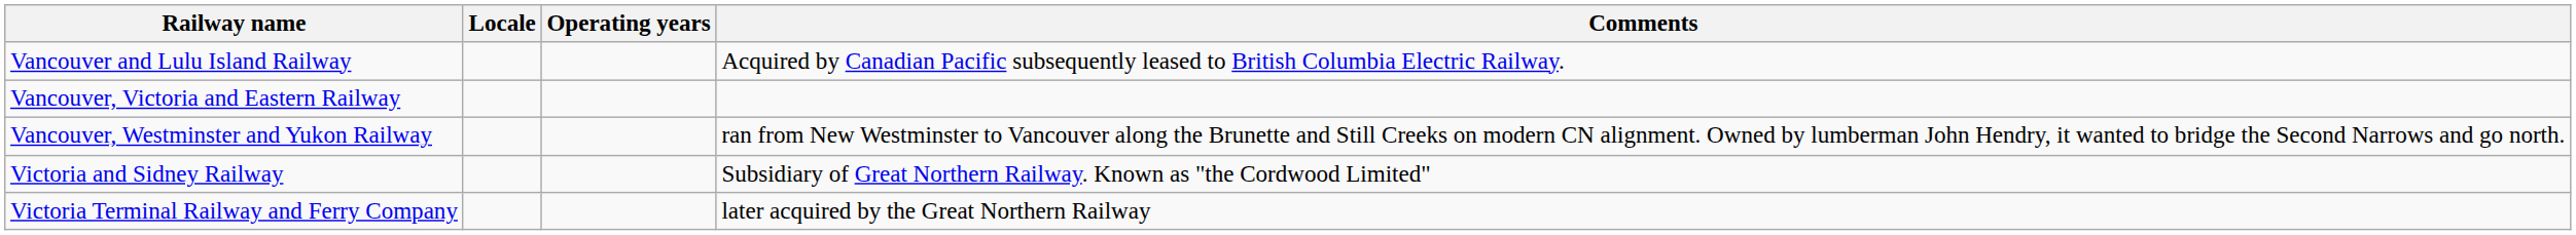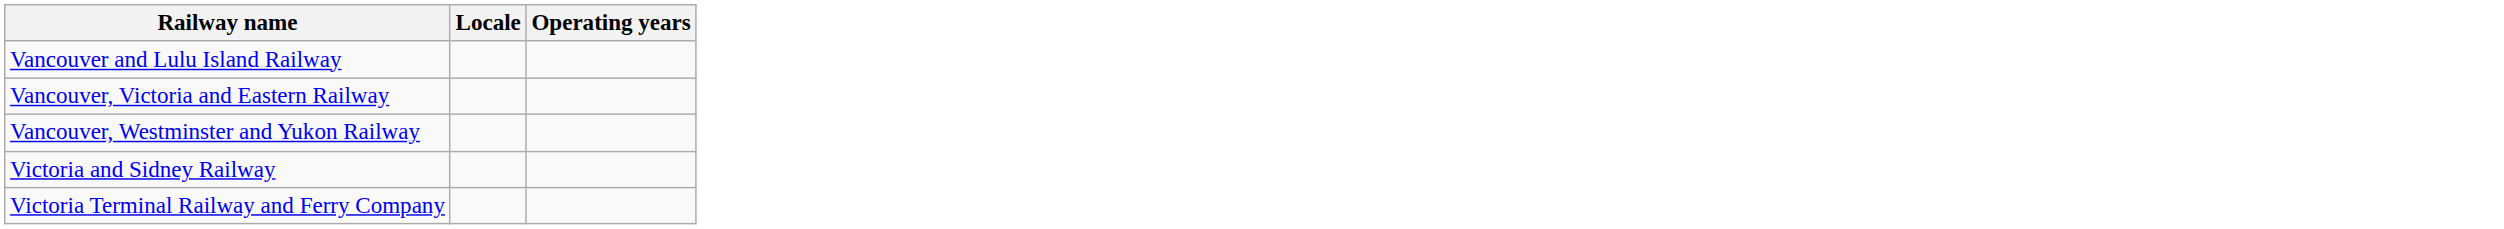 <table class="wikitable">
 <tr>
 <th>Railway name</th>
 <th>Locale</th>
 <th>Operating years</th>
-<th>Comments</th>
 </tr>
 <tr>
 <td><a href='#'>Vancouver and Lulu Island Railway</a></td>
 <td></td>
 <td></td>
-<td>Acquired by <a href='#'>Canadian Pacific</a> subsequently leased to <a href='#'>British Columbia Electric Railway</a>.</td>
 </tr>
 <tr>
 <td><a href='#'>Vancouver, Victoria and Eastern Railway</a></td>
-<td></td>
 <td></td>
 <td></td>
 </tr>
 <tr>
 <td><a href='#'>Vancouver, Westminster and Yukon Railway</a></td>
 <td></td>
 <td></td>
-<td>ran from New Westminster to Vancouver along the Brunette and Still Creeks on modern CN alignment. Owned by lumberman John Hendry, it wanted to bridge the Second Narrows and go north.</td>
 </tr>
 <tr>
 <td><a href='#'>Victoria and Sidney Railway</a></td>
 <td></td>
 <td></td>
-<td>Subsidiary of <a href='#'>Great Northern Railway</a>.  Known as "the Cordwood Limited"</td>
 </tr>
 <tr>
 <td><a href='#'>Victoria Terminal Railway and Ferry Company</a></td>
 <td></td>
 <td></td>
-<td>later acquired by the Great Northern Railway</td>
 </tr>
 </table>
